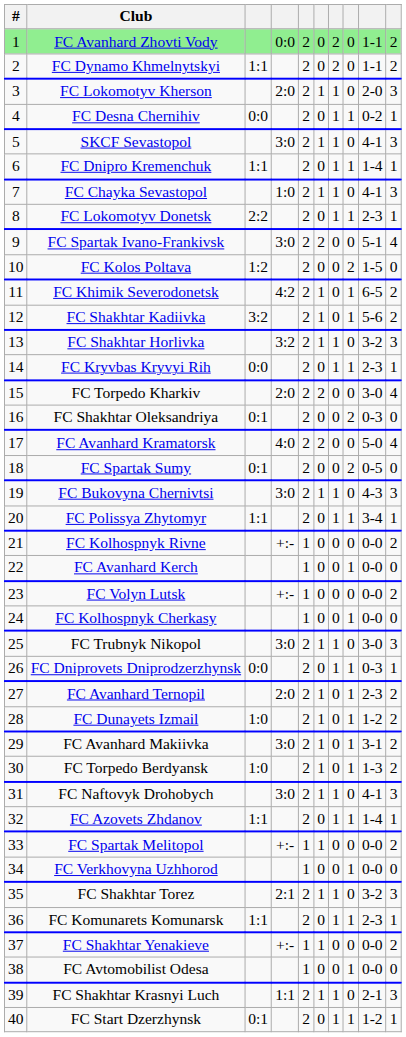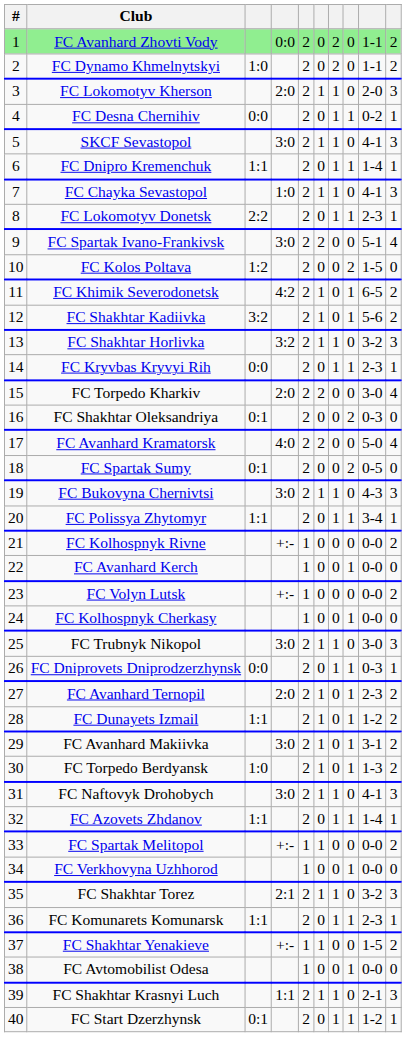 <table class="wikitable"  style="text-align:center;">
 <tr>
 <th>#</th>
 <th>Club</th>
 <th></th>
 <th></th>
 <th></th>
 <th></th>
 <th></th>
 <th></th>
 <th></th>
 <th></th>
 </tr>
 <tr bgcolor=lightgreen>
 <td>1</td>
 <td><a href='#'>FC Avanhard Zhovti Vody</a></td>
 <td></td>
 <td>0:0</td>
 <td>2</td>
 <td>0</td>
 <td>2</td>
 <td>0</td>
 <td>1-1</td>
 <td>2</td>
 </tr>
 <tr>
 <td>2</td>
 <td><a href='#'>FC Dynamo Khmelnytskyi</a></td>
-<td>1:1</td>
+<td>1:0</td>
 <td></td>
 <td>2</td>
 <td>0</td>
 <td>2</td>
 <td>0</td>
 <td>1-1</td>
 <td>2</td>
 </tr>
 <tr style="border-top:2px solid blue;">
 <td>3</td>
 <td><a href='#'>FC Lokomotyv Kherson</a></td>
 <td></td>
 <td>2:0</td>
 <td>2</td>
 <td>1</td>
 <td>1</td>
 <td>0</td>
 <td>2-0</td>
 <td>3</td>
 </tr>
 <tr>
 <td>4</td>
 <td><a href='#'>FC Desna Chernihiv</a></td>
 <td>0:0</td>
 <td></td>
 <td>2</td>
 <td>0</td>
 <td>1</td>
 <td>1</td>
 <td>0-2</td>
 <td>1</td>
 </tr>
 <tr style="border-top:2px solid blue;">
 <td>5</td>
 <td><a href='#'>SKCF Sevastopol</a></td>
 <td></td>
 <td>3:0</td>
 <td>2</td>
 <td>1</td>
 <td>1</td>
 <td>0</td>
 <td>4-1</td>
 <td>3</td>
 </tr>
 <tr>
 <td>6</td>
 <td><a href='#'>FC Dnipro Kremenchuk</a></td>
 <td>1:1</td>
 <td></td>
 <td>2</td>
 <td>0</td>
 <td>1</td>
 <td>1</td>
 <td>1-4</td>
 <td>1</td>
 </tr>
 <tr style="border-top:2px solid blue;">
 <td>7</td>
 <td><a href='#'>FC Chayka Sevastopol</a></td>
 <td></td>
 <td>1:0</td>
 <td>2</td>
 <td>1</td>
 <td>1</td>
 <td>0</td>
 <td>4-1</td>
 <td>3</td>
 </tr>
 <tr>
 <td>8</td>
 <td><a href='#'>FC Lokomotyv Donetsk</a></td>
 <td>2:2</td>
 <td></td>
 <td>2</td>
 <td>0</td>
 <td>1</td>
 <td>1</td>
 <td>2-3</td>
 <td>1</td>
 </tr>
 <tr style="border-top:2px solid blue;">
 <td>9</td>
 <td><a href='#'>FC Spartak Ivano-Frankivsk</a></td>
 <td></td>
 <td>3:0</td>
 <td>2</td>
 <td>2</td>
 <td>0</td>
 <td>0</td>
 <td>5-1</td>
 <td>4</td>
 </tr>
 <tr>
 <td>10</td>
 <td><a href='#'>FC Kolos Poltava</a></td>
 <td>1:2</td>
 <td></td>
 <td>2</td>
 <td>0</td>
 <td>0</td>
 <td>2</td>
 <td>1-5</td>
 <td>0</td>
 </tr>
 <tr style="border-top:2px solid blue;">
 <td>11</td>
 <td><a href='#'>FC Khimik Severodonetsk</a></td>
 <td></td>
 <td>4:2</td>
 <td>2</td>
 <td>1</td>
 <td>0</td>
 <td>1</td>
 <td>6-5</td>
 <td>2</td>
 </tr>
 <tr>
 <td>12</td>
 <td><a href='#'>FC Shakhtar Kadiivka</a></td>
 <td>3:2</td>
 <td></td>
 <td>2</td>
 <td>1</td>
 <td>0</td>
 <td>1</td>
 <td>5-6</td>
 <td>2</td>
 </tr>
 <tr style="border-top:2px solid blue;">
 <td>13</td>
 <td><a href='#'>FC Shakhtar Horlivka</a></td>
 <td></td>
 <td>3:2</td>
 <td>2</td>
 <td>1</td>
 <td>1</td>
 <td>0</td>
 <td>3-2</td>
 <td>3</td>
 </tr>
 <tr>
 <td>14</td>
 <td><a href='#'>FC Kryvbas Kryvyi Rih</a></td>
 <td>0:0</td>
 <td></td>
 <td>2</td>
 <td>0</td>
 <td>1</td>
 <td>1</td>
 <td>2-3</td>
 <td>1</td>
 </tr>
 <tr style="border-top:2px solid blue;">
 <td>15</td>
 <td>FC Torpedo Kharkiv</td>
 <td></td>
 <td>2:0</td>
 <td>2</td>
 <td>2</td>
 <td>0</td>
 <td>0</td>
 <td>3-0</td>
 <td>4</td>
 </tr>
 <tr>
 <td>16</td>
 <td>FC Shakhtar Oleksandriya</td>
 <td>0:1</td>
 <td></td>
 <td>2</td>
 <td>0</td>
 <td>0</td>
 <td>2</td>
 <td>0-3</td>
 <td>0</td>
 </tr>
 <tr style="border-top:2px solid blue;">
 <td>17</td>
 <td><a href='#'>FC Avanhard Kramatorsk</a></td>
 <td></td>
 <td>4:0</td>
 <td>2</td>
 <td>2</td>
 <td>0</td>
 <td>0</td>
 <td>5-0</td>
 <td>4</td>
 </tr>
 <tr>
 <td>18</td>
 <td><a href='#'>FC Spartak Sumy</a></td>
 <td>0:1</td>
 <td></td>
 <td>2</td>
 <td>0</td>
 <td>0</td>
 <td>2</td>
 <td>0-5</td>
 <td>0</td>
 </tr>
 <tr style="border-top:2px solid blue;">
 <td>19</td>
 <td><a href='#'>FC Bukovyna Chernivtsi</a></td>
 <td></td>
 <td>3:0</td>
 <td>2</td>
 <td>1</td>
 <td>1</td>
 <td>0</td>
 <td>4-3</td>
 <td>3</td>
 </tr>
 <tr>
 <td>20</td>
 <td><a href='#'>FC Polissya Zhytomyr</a></td>
 <td>1:1</td>
 <td></td>
 <td>2</td>
 <td>0</td>
 <td>1</td>
 <td>1</td>
 <td>3-4</td>
 <td>1</td>
 </tr>
 <tr style="border-top:2px solid blue;">
 <td>21</td>
 <td><a href='#'>FC Kolhospnyk Rivne</a></td>
 <td></td>
 <td>+:-</td>
 <td>1</td>
 <td>0</td>
 <td>0</td>
 <td>0</td>
 <td>0-0</td>
 <td>2</td>
 </tr>
 <tr>
 <td>22</td>
 <td><a href='#'>FC Avanhard Kerch</a></td>
 <td></td>
 <td></td>
 <td>1</td>
 <td>0</td>
 <td>0</td>
 <td>1</td>
 <td>0-0</td>
 <td>0</td>
 </tr>
 <tr style="border-top:2px solid blue;">
 <td>23</td>
 <td><a href='#'>FC Volyn Lutsk</a></td>
 <td></td>
 <td>+:-</td>
 <td>1</td>
 <td>0</td>
 <td>0</td>
 <td>0</td>
 <td>0-0</td>
 <td>2</td>
 </tr>
 <tr>
 <td>24</td>
 <td><a href='#'>FC Kolhospnyk Cherkasy</a></td>
 <td></td>
 <td></td>
 <td>1</td>
 <td>0</td>
 <td>0</td>
 <td>1</td>
 <td>0-0</td>
 <td>0</td>
 </tr>
 <tr style="border-top:2px solid blue;">
 <td>25</td>
 <td>FC Trubnyk Nikopol</td>
 <td></td>
 <td>3:0</td>
 <td>2</td>
 <td>1</td>
 <td>1</td>
 <td>0</td>
 <td>3-0</td>
 <td>3</td>
 </tr>
 <tr>
 <td>26</td>
 <td><a href='#'>FC Dniprovets Dniprodzerzhynsk</a></td>
 <td>0:0</td>
 <td></td>
 <td>2</td>
 <td>0</td>
 <td>1</td>
 <td>1</td>
 <td>0-3</td>
 <td>1</td>
 </tr>
 <tr style="border-top:2px solid blue;">
 <td>27</td>
 <td><a href='#'>FC Avanhard Ternopil</a></td>
 <td></td>
 <td>2:0</td>
 <td>2</td>
 <td>1</td>
 <td>0</td>
 <td>1</td>
 <td>2-3</td>
 <td>2</td>
 </tr>
 <tr>
 <td>28</td>
 <td><a href='#'>FC Dunayets Izmail</a></td>
-<td>1:0</td>
+<td>1:1</td>
 <td></td>
 <td>2</td>
 <td>1</td>
 <td>0</td>
 <td>1</td>
 <td>1-2</td>
 <td>2</td>
 </tr>
 <tr style="border-top:2px solid blue;">
 <td>29</td>
 <td>FC Avanhard Makiivka</td>
 <td></td>
 <td>3:0</td>
 <td>2</td>
 <td>1</td>
 <td>0</td>
 <td>1</td>
 <td>3-1</td>
 <td>2</td>
 </tr>
 <tr>
 <td>30</td>
 <td>FC Torpedo Berdyansk</td>
 <td>1:0</td>
 <td></td>
 <td>2</td>
 <td>1</td>
 <td>0</td>
 <td>1</td>
 <td>1-3</td>
 <td>2</td>
 </tr>
 <tr style="border-top:2px solid blue;">
 <td>31</td>
 <td>FC Naftovyk Drohobych</td>
 <td></td>
 <td>3:0</td>
 <td>2</td>
 <td>1</td>
 <td>1</td>
 <td>0</td>
 <td>4-1</td>
 <td>3</td>
 </tr>
 <tr>
 <td>32</td>
 <td><a href='#'>FC Azovets Zhdanov</a></td>
 <td>1:1</td>
 <td></td>
 <td>2</td>
 <td>0</td>
 <td>1</td>
 <td>1</td>
 <td>1-4</td>
 <td>1</td>
 </tr>
 <tr style="border-top:2px solid blue;">
 <td>33</td>
 <td><a href='#'>FC Spartak Melitopol</a></td>
 <td></td>
 <td>+:-</td>
 <td>1</td>
 <td>1</td>
 <td>0</td>
 <td>0</td>
 <td>0-0</td>
 <td>2</td>
 </tr>
 <tr>
 <td>34</td>
 <td><a href='#'>FC Verkhovyna Uzhhorod</a></td>
 <td></td>
 <td></td>
 <td>1</td>
 <td>0</td>
 <td>0</td>
 <td>1</td>
 <td>0-0</td>
 <td>0</td>
 </tr>
 <tr style="border-top:2px solid blue;">
 <td>35</td>
 <td>FC Shakhtar Torez</td>
 <td></td>
 <td>2:1</td>
 <td>2</td>
 <td>1</td>
 <td>1</td>
 <td>0</td>
 <td>3-2</td>
 <td>3</td>
 </tr>
 <tr>
 <td>36</td>
 <td>FC Komunarets Komunarsk</td>
 <td>1:1</td>
 <td></td>
 <td>2</td>
 <td>0</td>
 <td>1</td>
 <td>1</td>
 <td>2-3</td>
 <td>1</td>
 </tr>
 <tr style="border-top:2px solid blue;">
 <td>37</td>
 <td><a href='#'>FC Shakhtar Yenakieve</a></td>
 <td></td>
 <td>+:-</td>
 <td>1</td>
 <td>1</td>
 <td>0</td>
 <td>0</td>
-<td>0-0</td>
+<td>1-5</td>
 <td>2</td>
 </tr>
 <tr>
 <td>38</td>
 <td>FC Avtomobilist Odesa</td>
 <td></td>
 <td></td>
 <td>1</td>
 <td>0</td>
 <td>0</td>
 <td>1</td>
 <td>0-0</td>
 <td>0</td>
 </tr>
 <tr style="border-top:2px solid blue;">
 <td>39</td>
 <td>FC Shakhtar Krasnyi Luch</td>
 <td></td>
 <td>1:1</td>
 <td>2</td>
 <td>1</td>
 <td>1</td>
 <td>0</td>
 <td>2-1</td>
 <td>3</td>
 </tr>
 <tr>
 <td>40</td>
 <td>FC Start Dzerzhynsk</td>
 <td>0:1</td>
 <td></td>
 <td>2</td>
 <td>0</td>
 <td>1</td>
 <td>1</td>
 <td>1-2</td>
 <td>1</td>
 </tr>
 </table>
